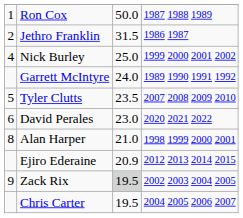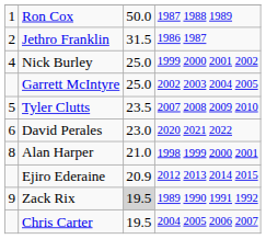 <table class="wikitable">
 <tr>
 </tr>
 <tr>
 <td>1</td>
 <td><a href='#'>Ron Cox</a></td>
 <td>50.0</td>
 <td style="font-size:80%;"><a href='#'>1987</a> <a href='#'>1988</a> <a href='#'>1989</a></td>
 </tr>
 <tr>
 <td>2</td>
 <td><a href='#'>Jethro Franklin</a></td>
 <td>31.5</td>
 <td style="font-size:80%;"><a href='#'>1986</a> <a href='#'>1987</a></td>
 </tr>
 <tr>
 <td>4</td>
 <td>Nick Burley</td>
 <td>25.0</td>
 <td style="font-size:80%;"><a href='#'>1999</a> <a href='#'>2000</a> <a href='#'>2001</a> <a href='#'>2002</a></td>
 </tr>
 <tr>
 <td></td>
 <td><a href='#'>Garrett McIntyre</a></td>
-<td>24.0</td>
-<td style="font-size:80%;"><a href='#'>1989</a> <a href='#'>1990</a> <a href='#'>1991</a> <a href='#'>1992</a></td>
+<td>25.0</td>
+<td style="font-size:80%;"><a href='#'>2002</a> <a href='#'>2003</a> <a href='#'>2004</a> <a href='#'>2005</a></td>
 </tr>
 <tr>
 <td>5</td>
 <td><a href='#'>Tyler Clutts</a></td>
 <td>23.5</td>
 <td style="font-size:80%;"><a href='#'>2007</a> <a href='#'>2008</a> <a href='#'>2009</a> <a href='#'>2010</a></td>
 </tr>
 <tr>
 <td>6</td>
 <td>David Perales</td>
 <td>23.0</td>
 <td style="font-size:80%;"><a href='#'>2020</a> <a href='#'>2021</a> <a href='#'>2022</a></td>
 </tr>
 <tr>
 <td>8</td>
 <td>Alan Harper</td>
 <td>21.0</td>
 <td style="font-size:80%;"><a href='#'>1998</a> <a href='#'>1999</a> <a href='#'>2000</a> <a href='#'>2001</a></td>
 </tr>
 <tr>
 <td></td>
 <td>Ejiro Ederaine</td>
 <td>20.9</td>
 <td style="font-size:80%;"><a href='#'>2012</a> <a href='#'>2013</a> <a href='#'>2014</a> <a href='#'>2015</a></td>
 </tr>
 <tr>
 <td>9</td>
 <td>Zack Rix</td>
 <td style="background: lightgrey;">19.5</td>
-<td style="font-size:80%;"><a href='#'>2002</a> <a href='#'>2003</a> <a href='#'>2004</a> <a href='#'>2005</a></td>
+<td style="font-size:80%;"><a href='#'>1989</a> <a href='#'>1990</a> <a href='#'>1991</a> <a href='#'>1992</a></td>
 </tr>
 <tr>
 <td></td>
 <td><a href='#'>Chris Carter</a></td>
 <td>19.5</td>
 <td style="font-size:80%;"><a href='#'>2004</a> <a href='#'>2005</a> <a href='#'>2006</a> <a href='#'>2007</a></td>
 </tr>
 </table>
